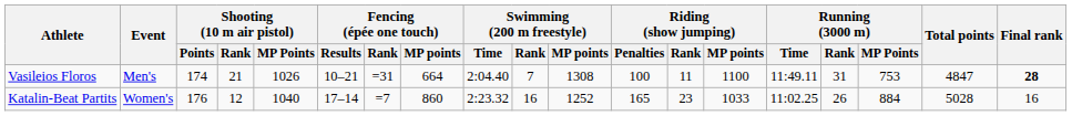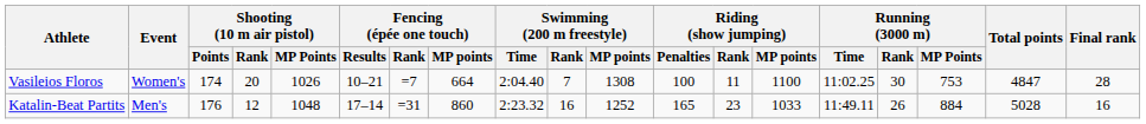 <table class="wikitable" style="font-size:90%">
 <tr>
 <th rowspan="2">Athlete</th>
 <th rowspan="2">Event</th>
 <th colspan=3>Shooting<br><span>(10 m air pistol)</span></th>
 <th colspan=3>Fencing<br><span>(épée one touch)</span></th>
 <th colspan=3>Swimming<br><span>(200 m freestyle)</span></th>
 <th colspan=3>Riding<br><span>(show jumping)</span></th>
 <th colspan=3>Running<br><span>(3000 m)</span></th>
 <th rowspan=2>Total points</th>
 <th rowspan=2>Final rank</th>
 </tr>
 <tr style="font-size:95%">
 <th>Points</th>
 <th>Rank</th>
 <th>MP Points</th>
 <th>Results</th>
 <th>Rank</th>
 <th>MP points</th>
 <th>Time</th>
 <th>Rank</th>
 <th>MP points</th>
 <th>Penalties</th>
 <th>Rank</th>
 <th>MP points</th>
 <th>Time</th>
 <th>Rank</th>
 <th>MP Points</th>
 </tr>
 <tr align=center>
 <td align=left><a href='#'>Vasileios Floros</a></td>
-<td align=left><a href='#'>Men's</a></td>
+<td align=left><a href='#'>Women's</a></td>
 <td>174</td>
-<td>21</td>
+<td>20</td>
 <td>1026</td>
 <td>10–21</td>
-<td>=31</td>
+<td>=7</td>
 <td>664</td>
 <td>2:04.40</td>
 <td>7</td>
 <td>1308</td>
 <td>100</td>
 <td>11</td>
 <td>1100</td>
-<td>11:49.11</td>
-<td>31</td>
+<td>11:02.25</td>
+<td>30</td>
 <td>753</td>
 <td>4847</td>
-<td><strong>28</strong></td>
+<td>28</td>
 </tr>
 <tr align=center>
 <td align=left><a href='#'>Katalin-Beat Partits</a></td>
-<td align=left><a href='#'>Women's</a></td>
+<td align=left><a href='#'>Men's</a></td>
 <td>176</td>
 <td>12</td>
-<td>1040</td>
+<td>1048</td>
 <td>17–14</td>
-<td>=7</td>
+<td>=31</td>
 <td>860</td>
 <td>2:23.32</td>
 <td>16</td>
 <td>1252</td>
 <td>165</td>
 <td>23</td>
 <td>1033</td>
-<td>11:02.25</td>
+<td>11:49.11</td>
 <td>26</td>
 <td>884</td>
 <td>5028</td>
 <td>16</td>
 </tr>
 </table>
